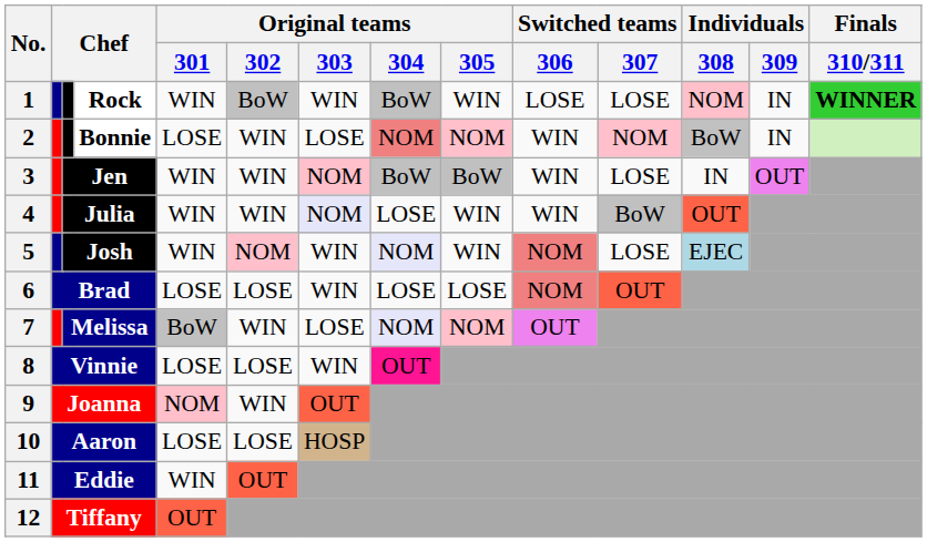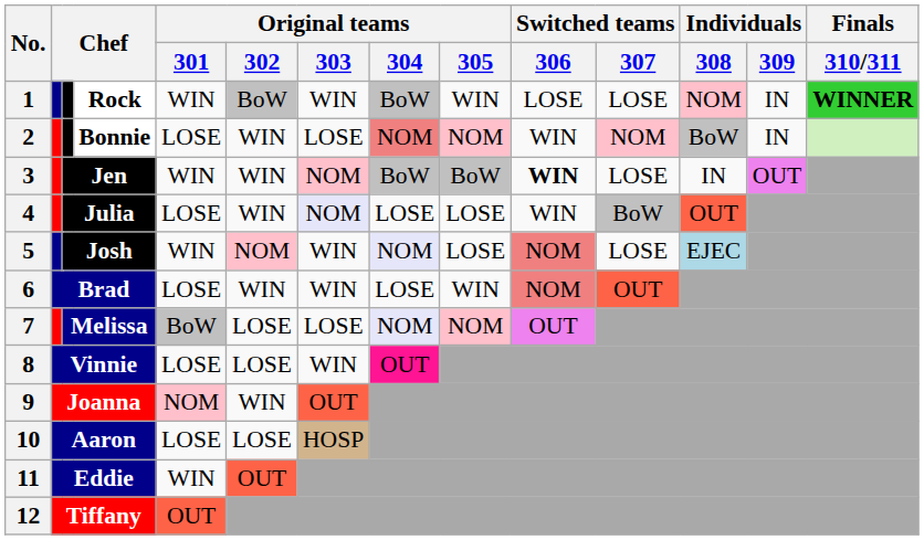 <table class="wikitable" style="text-align:center">
 <tr>
 <th rowspan="2">No.</th>
 <th colspan="4" rowspan="2">Chef</th>
 <th colspan=5>Original teams</th>
 <th colspan=2>Switched teams</th>
 <th colspan=2>Individuals</th>
 <th>Finals</th>
 </tr>
 <tr>
 <th scope="col"><a href='#'>301</a></th>
 <th scope="col"><a href='#'>302</a></th>
 <th scope="col"><a href='#'>303</a></th>
 <th scope="col"><a href='#'>304</a></th>
 <th scope="col"><a href='#'>305</a></th>
 <th scope="col"><a href='#'>306</a></th>
 <th scope="col"><a href='#'>307</a></th>
 <th scope="col"><a href='#'>308</a></th>
 <th scope="col"><a href='#'>309</a></th>
 <th scope="col"><a href='#'>310</a>/<a href='#'>311</a></th>
 </tr>
 <tr>
 <th>1</th>
 <th colspan="2" style="background:darkblue; color:black;"></th>
 <th style="background:black; color:black;"></th>
 <th style="background:white; color:#000;">Rock</th>
 <td>WIN</td>
 <td style="background:silver;">BoW</td>
 <td>WIN</td>
 <td style="background:silver;">BoW</td>
 <td>WIN</td>
 <td>LOSE</td>
 <td>LOSE</td>
 <td style="background:pink;">NOM</td>
 <td>IN</td>
 <td style="background:limegreen;"><strong>WINNER</strong></td>
 </tr>
 <tr>
 <th>2</th>
 <th colspan="2" style="background:red; color:black;"></th>
 <th style="background:black; color:black;"></th>
 <th style="background:white; color:#000;">Bonnie</th>
 <td>LOSE</td>
 <td>WIN</td>
 <td>LOSE</td>
 <td style="background:lightcoral;">NOM</td>
 <td style="background:pink;">NOM</td>
 <td>WIN</td>
 <td style="background:pink;">NOM</td>
 <td style="background:silver">BoW</td>
 <td>IN</td>
 <td style="background:#D0F0C0;"></td>
 </tr>
 <tr>
 <th>3</th>
 <th colspan="2" style="background:red; color:black;"></th>
 <th colspan="2" style="background:#000; color:white;">Jen</th>
 <td>WIN</td>
 <td>WIN</td>
 <td style="background:pink;">NOM</td>
 <td style="background:silver;">BoW</td>
 <td style="background:silver;">BoW</td>
-<td>WIN</td>
+<td><strong>WIN</strong></td>
 <td>LOSE</td>
 <td>IN</td>
 <td style="background:violet;">OUT</td>
 <td style="background:darkgrey;"></td>
 </tr>
 <tr>
 <th>4</th>
 <th colspan="2" style="background:red; color:black;"></th>
 <th colspan="2" style="background:#000; color:white;">Julia</th>
-<td>WIN</td>
+<td>LOSE</td>
 <td>WIN</td>
 <td style="background:lavender;">NOM</td>
 <td>LOSE</td>
-<td>WIN</td>
+<td>LOSE</td>
 <td>WIN</td>
 <td style="background:silver;">BoW</td>
 <td style="background:tomato;">OUT</td>
 <td colspan="2" style="background:darkgrey;"></td>
 </tr>
 <tr>
 <th>5</th>
 <th colspan="2"style="background:darkblue; color:black;"></th>
 <th colspan="2" style="background:#000; color:white;">Josh</th>
 <td>WIN</td>
 <td style="background:pink;">NOM</td>
 <td>WIN</td>
 <td style="background:lavender;">NOM</td>
-<td>WIN</td>
+<td>LOSE</td>
 <td style="background:lightcoral;">NOM</td>
 <td>LOSE</td>
 <td style="background:lightblue;">EJEC</td>
 <td colspan="2" style="background:darkgrey;"></td>
 </tr>
 <tr>
 <th>6</th>
 <th colspan="4" style="background:darkblue; color:white;">Brad</th>
 <td>LOSE</td>
+<td>WIN</td>
+<td>WIN</td>
 <td>LOSE</td>
 <td>WIN</td>
-<td>LOSE</td>
-<td>LOSE</td>
 <td style="background:lightcoral;">NOM</td>
 <td style="background:tomato;">OUT</td>
 <td colspan="3" style="background:darkgrey;"></td>
 </tr>
 <tr>
 <th>7</th>
 <th style="background:red; color:black;"></th>
 <th colspan="3" style="background:darkblue; color:white;">Melissa</th>
 <td style="background:silver;">BoW</td>
-<td>WIN</td>
+<td>LOSE</td>
 <td>LOSE</td>
 <td style="background:lavender;">NOM</td>
 <td style="background:pink;">NOM</td>
 <td style="background:violet;">OUT</td>
 <td colspan="4" style="background:darkgrey;"></td>
 </tr>
 <tr>
 <th>8</th>
 <th colspan="4" style="background:darkblue; color:white;">Vinnie</th>
 <td>LOSE</td>
 <td>LOSE</td>
 <td>WIN</td>
 <td style="background:deeppink;">OUT</td>
 <td colspan="6" style="background:darkgrey;"></td>
 </tr>
 <tr>
 <th>9</th>
 <th colspan="4" style="background:red; color:white;">Joanna</th>
 <td style="background:pink;">NOM</td>
 <td>WIN</td>
 <td style="background:tomato;">OUT</td>
 <td colspan="7" style="background:darkgrey;"></td>
 </tr>
 <tr>
 <th>10</th>
 <th colspan="4" style="background:darkblue; color:white;">Aaron</th>
 <td>LOSE</td>
 <td>LOSE</td>
 <td style="background:tan;">HOSP</td>
 <td colspan="7" style="background:darkgrey;"></td>
 </tr>
 <tr>
 <th>11</th>
 <th colspan="4" style="background:darkblue; color:white;">Eddie</th>
 <td>WIN</td>
 <td style="background:tomato;">OUT</td>
 <td colspan="8" style="background:darkgrey;"></td>
 </tr>
 <tr>
 <th>12</th>
 <th colspan="4" style="background:red; color:white;">Tiffany</th>
 <td rowspan="2" style="background:tomato;">OUT</td>
 <td colspan="9" rowspan="2" style="background:darkgrey;"></td>
 </tr>
 </table>
